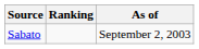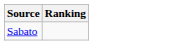 <table class="wikitable" style="text-align:center">
 <tr>
 <th>Source</th>
 <th>Ranking</th>
-<th>As of</th>
 </tr>
 <tr>
 <td align=left><a href='#'>Sabato</a><br></td>
 <td></td>
-<td>September 2, 2003</td>
 </tr>
 </table>
